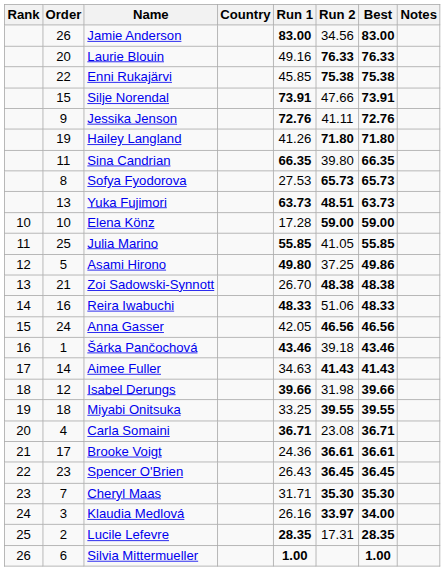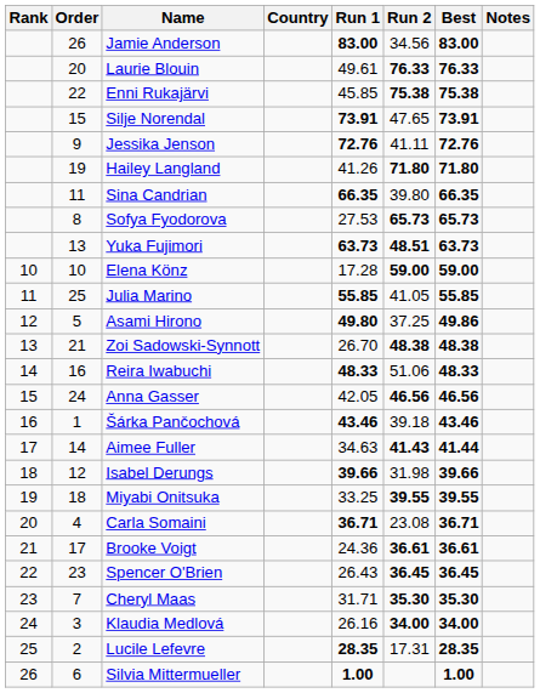 <table class="wikitable sortable" style="text-align:center">
 <tr>
 <th>Rank</th>
 <th>Order</th>
 <th>Name</th>
 <th>Country</th>
 <th>Run 1</th>
 <th>Run 2</th>
 <th>Best</th>
 <th>Notes</th>
 </tr>
 <tr>
 <td></td>
 <td>26</td>
 <td align=left><a href='#'>Jamie Anderson</a></td>
 <td align=left></td>
 <td><strong>83.00</strong></td>
 <td>34.56</td>
 <td><strong>83.00</strong></td>
 <td></td>
 </tr>
 <tr>
 <td></td>
 <td>20</td>
 <td align=left><a href='#'>Laurie Blouin</a></td>
 <td align=left></td>
-<td>49.16</td>
+<td>49.61</td>
 <td><strong>76.33</strong></td>
 <td><strong>76.33</strong></td>
 <td></td>
 </tr>
 <tr>
 <td></td>
 <td>22</td>
 <td align=left><a href='#'>Enni Rukajärvi</a></td>
 <td align=left></td>
 <td>45.85</td>
 <td><strong>75.38</strong></td>
 <td><strong>75.38</strong></td>
 <td></td>
 </tr>
 <tr>
 <td></td>
 <td>15</td>
 <td align=left><a href='#'>Silje Norendal</a></td>
 <td align=left></td>
 <td><strong>73.91</strong></td>
-<td>47.66</td>
+<td>47.65</td>
 <td><strong>73.91</strong></td>
 <td></td>
 </tr>
 <tr>
 <td></td>
 <td>9</td>
 <td align=left><a href='#'>Jessika Jenson</a></td>
 <td align=left></td>
 <td><strong>72.76</strong></td>
 <td>41.11</td>
 <td><strong>72.76</strong></td>
 <td></td>
 </tr>
 <tr>
 <td></td>
 <td>19</td>
 <td align=left><a href='#'>Hailey Langland</a></td>
 <td align=left></td>
 <td>41.26</td>
 <td><strong>71.80</strong></td>
 <td><strong>71.80</strong></td>
 <td></td>
 </tr>
 <tr>
 <td></td>
 <td>11</td>
 <td align=left><a href='#'>Sina Candrian</a></td>
 <td align=left></td>
 <td><strong>66.35</strong></td>
 <td>39.80</td>
 <td><strong>66.35</strong></td>
 <td></td>
 </tr>
 <tr>
 <td></td>
 <td>8</td>
 <td align=left><a href='#'>Sofya Fyodorova</a></td>
 <td align=left></td>
 <td>27.53</td>
 <td><strong>65.73</strong></td>
 <td><strong>65.73</strong></td>
 <td></td>
 </tr>
 <tr>
 <td></td>
 <td>13</td>
 <td align=left><a href='#'>Yuka Fujimori</a></td>
 <td align=left></td>
 <td><strong>63.73</strong></td>
 <td><strong>48.51</strong></td>
 <td><strong>63.73</strong></td>
 <td></td>
 </tr>
 <tr>
 <td>10</td>
 <td>10</td>
 <td align=left><a href='#'>Elena Könz</a></td>
 <td align=left></td>
 <td>17.28</td>
 <td><strong>59.00</strong></td>
 <td><strong>59.00</strong></td>
 <td></td>
 </tr>
 <tr>
 <td>11</td>
 <td>25</td>
 <td align=left><a href='#'>Julia Marino</a></td>
 <td align=left></td>
 <td><strong>55.85</strong></td>
 <td>41.05</td>
 <td><strong>55.85</strong></td>
 <td></td>
 </tr>
 <tr>
 <td>12</td>
 <td>5</td>
 <td align=left><a href='#'>Asami Hirono</a></td>
 <td align=left></td>
 <td><strong>49.80</strong></td>
 <td>37.25</td>
 <td><strong>49.86</strong></td>
 <td></td>
 </tr>
 <tr>
 <td>13</td>
 <td>21</td>
 <td align=left><a href='#'>Zoi Sadowski-Synnott</a></td>
 <td align=left></td>
 <td>26.70</td>
 <td><strong>48.38</strong></td>
 <td><strong>48.38</strong></td>
 <td></td>
 </tr>
 <tr>
 <td>14</td>
 <td>16</td>
 <td align=left><a href='#'>Reira Iwabuchi</a></td>
 <td align=left></td>
 <td><strong>48.33</strong></td>
 <td>51.06</td>
 <td><strong>48.33</strong></td>
 <td></td>
 </tr>
 <tr>
 <td>15</td>
 <td>24</td>
 <td align=left><a href='#'>Anna Gasser</a></td>
 <td align=left></td>
 <td>42.05</td>
 <td><strong>46.56</strong></td>
 <td><strong>46.56</strong></td>
 <td></td>
 </tr>
 <tr>
 <td>16</td>
 <td>1</td>
 <td align=left><a href='#'>Šárka Pančochová</a></td>
 <td align=left></td>
 <td><strong>43.46</strong></td>
 <td>39.18</td>
 <td><strong>43.46</strong></td>
 <td></td>
 </tr>
 <tr>
 <td>17</td>
 <td>14</td>
 <td align=left><a href='#'>Aimee Fuller</a></td>
 <td align=left></td>
 <td>34.63</td>
 <td><strong>41.43</strong></td>
-<td><strong>41.43</strong></td>
+<td><strong>41.44</strong></td>
 <td></td>
 </tr>
 <tr>
 <td>18</td>
 <td>12</td>
 <td align=left><a href='#'>Isabel Derungs</a></td>
 <td align=left></td>
 <td><strong>39.66</strong></td>
 <td>31.98</td>
 <td><strong>39.66</strong></td>
 <td></td>
 </tr>
 <tr>
 <td>19</td>
 <td>18</td>
 <td align=left><a href='#'>Miyabi Onitsuka</a></td>
 <td align=left></td>
 <td>33.25</td>
 <td><strong>39.55</strong></td>
 <td><strong>39.55</strong></td>
 <td></td>
 </tr>
 <tr>
 <td>20</td>
 <td>4</td>
 <td align=left><a href='#'>Carla Somaini</a></td>
 <td align=left></td>
 <td><strong>36.71</strong></td>
 <td>23.08</td>
 <td><strong>36.71</strong></td>
 <td></td>
 </tr>
 <tr>
 <td>21</td>
 <td>17</td>
 <td align=left><a href='#'>Brooke Voigt</a></td>
 <td align=left></td>
 <td>24.36</td>
 <td><strong>36.61</strong></td>
 <td><strong>36.61</strong></td>
 <td></td>
 </tr>
 <tr>
 <td>22</td>
 <td>23</td>
 <td align=left><a href='#'>Spencer O'Brien</a></td>
 <td align=left></td>
 <td>26.43</td>
 <td><strong>36.45</strong></td>
 <td><strong>36.45</strong></td>
 <td></td>
 </tr>
 <tr>
 <td>23</td>
 <td>7</td>
 <td align=left><a href='#'>Cheryl Maas</a></td>
 <td align=left></td>
 <td>31.71</td>
 <td><strong>35.30</strong></td>
 <td><strong>35.30</strong></td>
 <td></td>
 </tr>
 <tr>
 <td>24</td>
 <td>3</td>
 <td align=left><a href='#'>Klaudia Medlová</a></td>
 <td align=left></td>
 <td>26.16</td>
-<td><strong>33.97</strong></td>
+<td><strong>34.00</strong></td>
 <td><strong>34.00</strong></td>
 <td></td>
 </tr>
 <tr>
 <td>25</td>
 <td>2</td>
 <td align=left><a href='#'>Lucile Lefevre</a></td>
 <td align=left></td>
 <td><strong>28.35</strong></td>
 <td>17.31</td>
 <td><strong>28.35</strong></td>
 <td></td>
 </tr>
 <tr>
 <td>26</td>
 <td>6</td>
 <td align=left><a href='#'>Silvia Mittermueller</a></td>
 <td align=left></td>
 <td><strong>1.00</strong></td>
 <td></td>
 <td><strong>1.00</strong></td>
 <td></td>
 </tr>
 </table>
